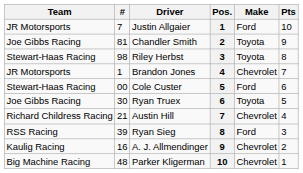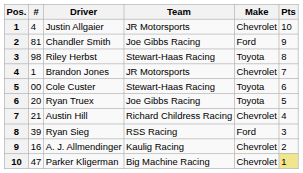 <table class="wikitable" style="font-size:95%">
 <tr>
-<th>Team</th>
+<th>Pos.</th>
 <th>#</th>
 <th>Driver</th>
-<th>Pos.</th>
+<th>Team</th>
 <th>Make</th>
 <th>Pts</th>
 </tr>
 <tr>
+<th>1</th>
+<td>4</td>
+<td>Justin Allgaier</td>
 <td>JR Motorsports</td>
-<td>7</td>
-<td>Justin Allgaier</td>
-<th>1</th>
-<td>Ford</td>
+<td>Chevrolet</td>
 <td>10</td>
 </tr>
 <tr>
-<td>Joe Gibbs Racing</td>
+<th>2</th>
 <td>81</td>
 <td>Chandler Smith</td>
-<th>2</th>
-<td>Toyota</td>
+<td>Joe Gibbs Racing</td>
+<td>Ford</td>
 <td>9</td>
 </tr>
 <tr>
-<td>Stewart-Haas Racing</td>
+<th>3</th>
 <td>98</td>
 <td>Riley Herbst</td>
-<th>3</th>
+<td>Stewart-Haas Racing</td>
 <td>Toyota</td>
 <td>8</td>
 </tr>
 <tr>
-<td>JR Motorsports</td>
+<th>4</th>
 <td>1</td>
 <td>Brandon Jones</td>
-<th>4</th>
+<td>JR Motorsports</td>
 <td>Chevrolet</td>
 <td>7</td>
 </tr>
 <tr>
-<td>Stewart-Haas Racing</td>
+<th>5</th>
 <td>00</td>
 <td>Cole Custer</td>
-<th>5</th>
-<td>Ford</td>
+<td>Stewart-Haas Racing</td>
+<td>Toyota</td>
 <td>6</td>
 </tr>
 <tr>
+<th>6</th>
+<td>20</td>
+<td>Ryan Truex</td>
 <td>Joe Gibbs Racing</td>
-<td>30</td>
-<td>Ryan Truex</td>
-<th>6</th>
 <td>Toyota</td>
 <td>5</td>
 </tr>
 <tr>
-<td>Richard Childress Racing</td>
+<th>7</th>
 <td>21</td>
 <td>Austin Hill</td>
-<th>7</th>
+<td>Richard Childress Racing</td>
 <td>Chevrolet</td>
 <td>4</td>
 </tr>
 <tr>
-<td>RSS Racing</td>
+<th>8</th>
 <td>39</td>
 <td>Ryan Sieg</td>
-<th>8</th>
+<td>RSS Racing</td>
 <td>Ford</td>
 <td>3</td>
 </tr>
 <tr>
-<td>Kaulig Racing</td>
+<th>9</th>
 <td>16</td>
 <td>A. J. Allmendinger</td>
-<th>9</th>
+<td>Kaulig Racing</td>
 <td>Chevrolet</td>
 <td>2</td>
 </tr>
 <tr>
+<th>10</th>
+<td>47</td>
+<td>Parker Kligerman</td>
 <td>Big Machine Racing</td>
-<td>48</td>
-<td>Parker Kligerman</td>
-<th>10</th>
 <td>Chevrolet</td>
-<td>1</td>
+<td style="background: khaki;">1</td>
 </tr>
 </table>
